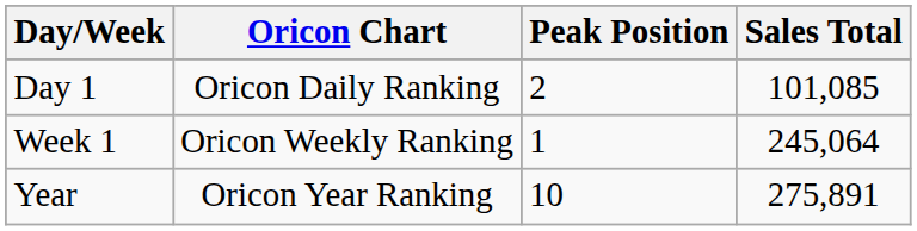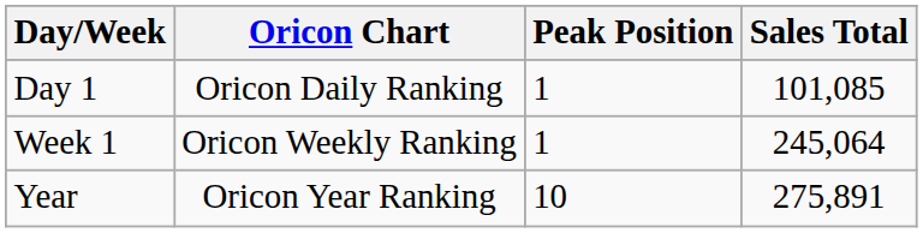 <table class="wikitable">
 <tr>
 <th>Day/Week</th>
 <th><a href='#'>Oricon</a> Chart</th>
 <th>Peak Position</th>
 <th>Sales Total</th>
 </tr>
 <tr>
 <td>Day 1</td>
 <td align="center">Oricon Daily Ranking</td>
-<td>2</td>
+<td>1</td>
 <td align="center">101,085</td>
 </tr>
 <tr>
 <td>Week 1</td>
 <td align="center">Oricon Weekly Ranking</td>
 <td>1</td>
 <td align="center">245,064</td>
 </tr>
 <tr>
 <td>Year</td>
 <td align="center">Oricon Year Ranking</td>
 <td>10</td>
 <td align="center">275,891</td>
 </tr>
 </table>
